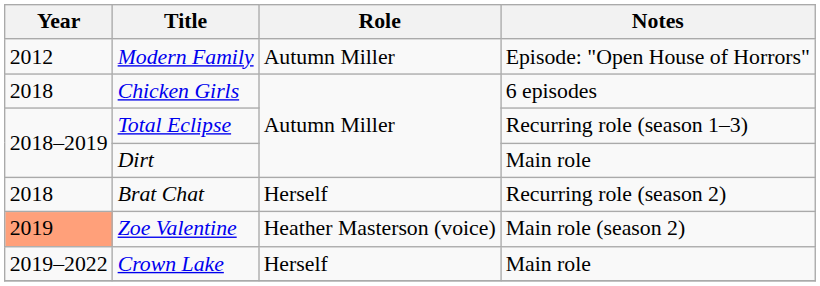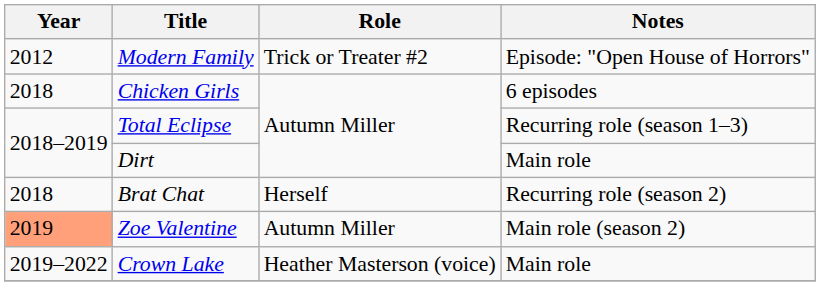 <table class="wikitable sortable">
 <tr>
 <th>Year</th>
 <th>Title</th>
 <th>Role</th>
 <th class="unsortable">Notes</th>
 </tr>
 <tr>
 <td>2012</td>
 <td><em><a href='#'>Modern Family</a></em></td>
-<td>Autumn Miller</td>
+<td>Trick or Treater #2</td>
 <td>Episode: "Open House of Horrors"</td>
 </tr>
 <tr>
 <td>2018</td>
 <td><em><a href='#'>Chicken Girls</a></em></td>
 <td rowspan="3">Autumn Miller</td>
 <td>6 episodes</td>
 </tr>
 <tr>
 <td rowspan="2">2018–2019</td>
 <td><em><a href='#'>Total Eclipse</a></em></td>
 <td>Recurring role (season 1–3)</td>
 </tr>
 <tr>
 <td><em>Dirt</em></td>
 <td>Main role</td>
 </tr>
 <tr>
 <td>2018</td>
 <td><em>Brat Chat</em></td>
 <td>Herself</td>
 <td>Recurring role (season 2)</td>
 </tr>
 <tr>
 <td style="background: lightsalmon;">2019</td>
 <td><em><a href='#'>Zoe Valentine</a></em></td>
-<td>Heather Masterson (voice)</td>
+<td>Autumn Miller</td>
 <td>Main role (season 2)</td>
 </tr>
 <tr>
 <td>2019–2022</td>
 <td><em><a href='#'>Crown Lake</a></em></td>
-<td>Herself</td>
+<td>Heather Masterson (voice)</td>
 <td>Main role</td>
 </tr>
 <tr>
 </tr>
 </table>
